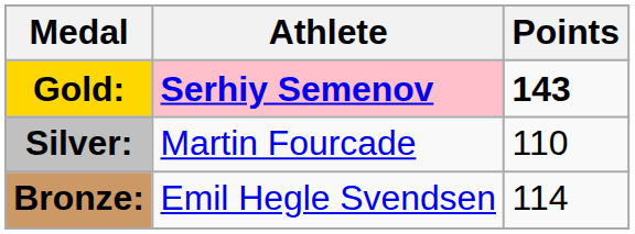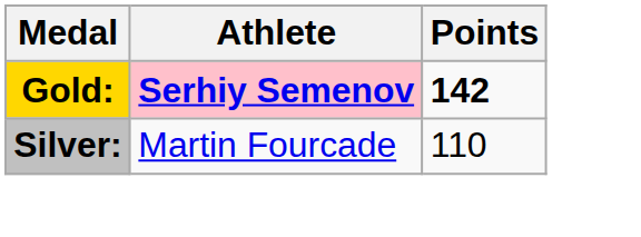 <table class="wikitable">
 <tr>
 <th><strong>Medal</strong></th>
 <th><strong>Athlete</strong></th>
 <th><strong>Points</strong></th>
 </tr>
 <tr>
 <td style="text-align:center;background-color:gold;"><strong>Gold:</strong></td>
 <td style="background: pink;"> <strong><a href='#'>Serhiy Semenov</a></strong></td>
-<td><strong>143</strong></td>
+<td><strong>142</strong></td>
 </tr>
 <tr>
 <td style="text-align:center;background-color:silver;"><strong>Silver:</strong></td>
 <td> <a href='#'>Martin Fourcade</a></td>
 <td>110</td>
 </tr>
-<tr>
-<td style="text-align:center;background-color:#CC9966;"><strong>Bronze:</strong></td>
-<td> <a href='#'>Emil Hegle Svendsen</a></td>
-<td>114</td>
-</tr>
 </table>
